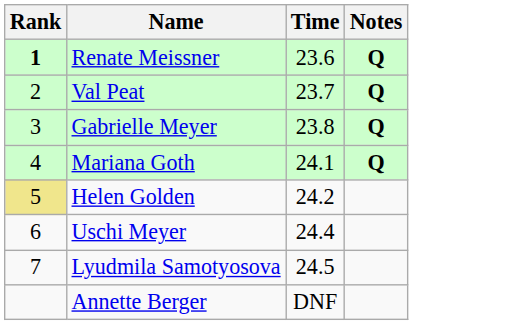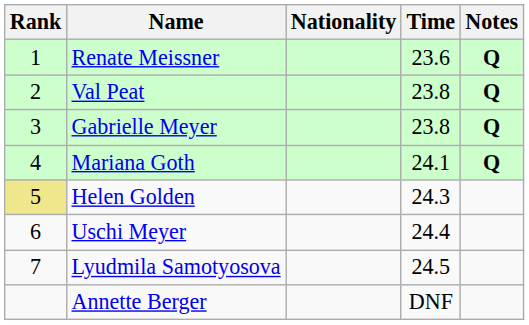 <table class="wikitable sortable" style="text-align:center">
 <tr>
 <th>Rank</th>
 <th>Name</th>
+<th>Nationality</th>
 <th>Time</th>
 <th>Notes</th>
 </tr>
 <tr bgcolor=ccffcc>
-<td><strong>1</strong></td>
+<td>1</td>
 <td align=left><a href='#'>Renate Meissner</a></td>
+<td align=left></td>
 <td>23.6</td>
 <td><strong>Q</strong></td>
 </tr>
 <tr bgcolor=ccffcc>
 <td>2</td>
 <td align=left><a href='#'>Val Peat</a></td>
-<td>23.7</td>
+<td align=left></td>
+<td>23.8</td>
 <td><strong>Q</strong></td>
 </tr>
 <tr bgcolor=ccffcc>
 <td>3</td>
 <td align=left><a href='#'>Gabrielle Meyer</a></td>
+<td align=left></td>
 <td>23.8</td>
 <td><strong>Q</strong></td>
 </tr>
 <tr bgcolor=ccffcc>
 <td>4</td>
 <td align=left><a href='#'>Mariana Goth</a></td>
+<td align=left></td>
 <td>24.1</td>
 <td><strong>Q</strong></td>
 </tr>
 <tr>
 <td style="background: khaki;">5</td>
 <td align=left><a href='#'>Helen Golden</a></td>
-<td>24.2</td>
+<td align=left></td>
+<td>24.3</td>
 <td></td>
 </tr>
 <tr>
 <td>6</td>
 <td align=left><a href='#'>Uschi Meyer</a></td>
+<td align=left></td>
 <td>24.4</td>
 <td></td>
 </tr>
 <tr>
 <td>7</td>
 <td align=left><a href='#'>Lyudmila Samotyosova</a></td>
+<td align=left></td>
 <td>24.5</td>
 <td></td>
 </tr>
 <tr>
 <td></td>
 <td align=left><a href='#'>Annette Berger</a></td>
+<td align=left></td>
 <td>DNF</td>
 <td></td>
 </tr>
 </table>
